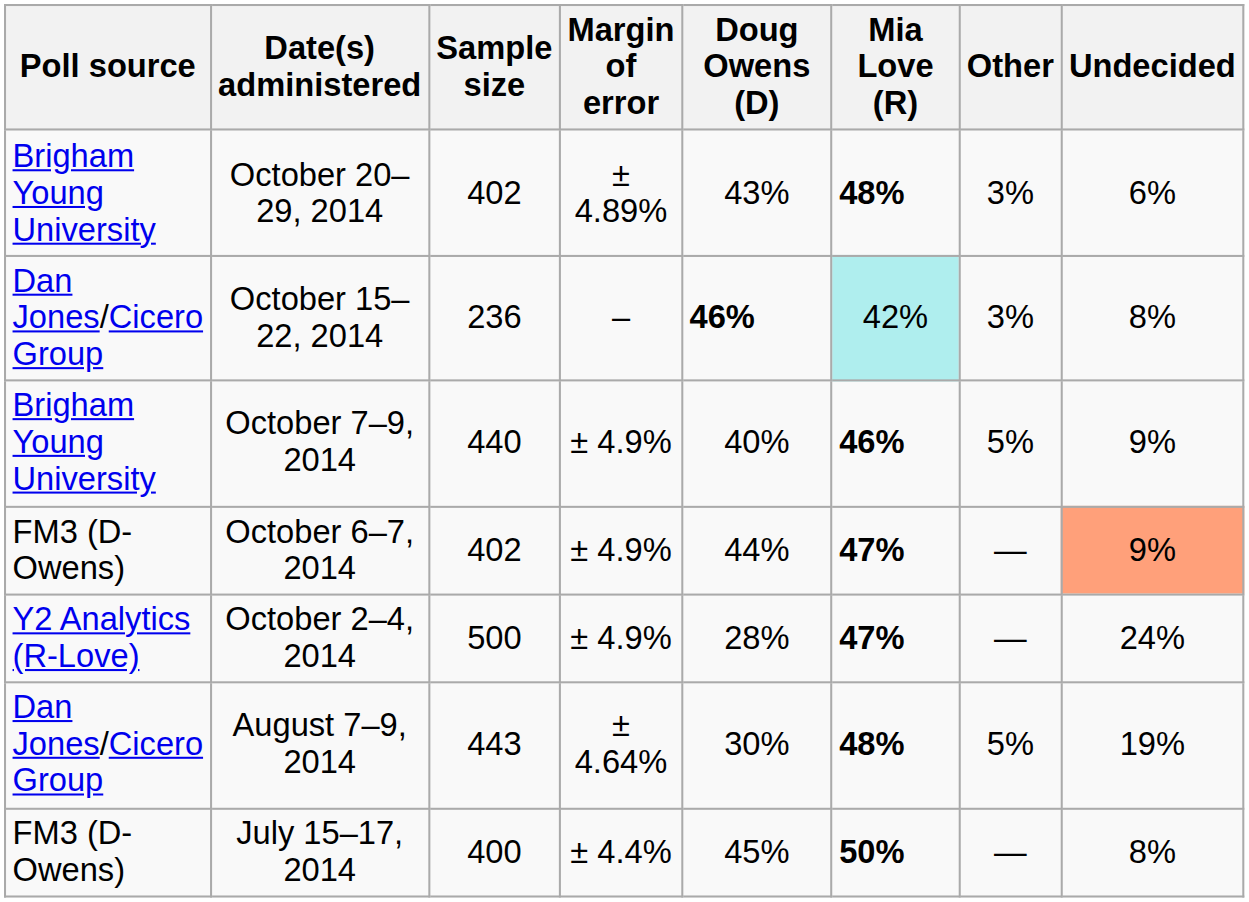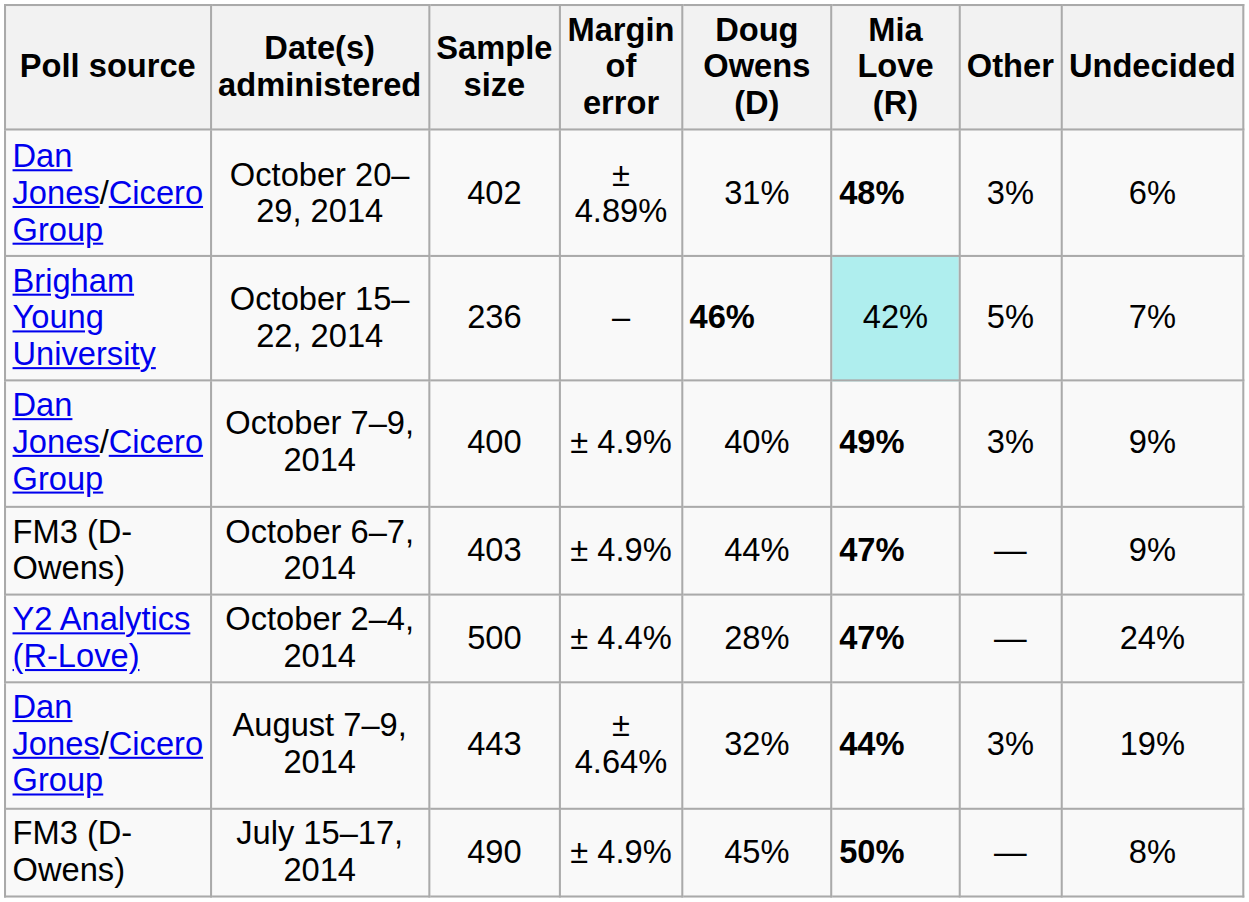 <table class="wikitable">
 <tr>
 <th>Poll source</th>
 <th>Date(s)<br>administered</th>
 <th>Sample<br>size</th>
 <th>Margin of<br>error</th>
 <th style="width:100px;">Doug<br>Owens (D)</th>
 <th style="width:100px;">Mia<br>Love (R)</th>
 <th>Other</th>
 <th>Undecided</th>
 </tr>
 <tr>
-<td><a href='#'>Brigham Young University</a></td>
+<td><a href='#'>Dan Jones</a>/<a href='#'>Cicero Group</a></td>
 <td align=center>October 20–29, 2014</td>
 <td align=center>402</td>
 <td align=center>± 4.89%</td>
-<td align=center>43%</td>
+<td align=center>31%</td>
 <td><strong>48%</strong></td>
 <td align=center>3%</td>
 <td align=center>6%</td>
 </tr>
 <tr>
-<td><a href='#'>Dan Jones</a>/<a href='#'>Cicero Group</a></td>
+<td><a href='#'>Brigham Young University</a></td>
 <td align=center>October 15–22, 2014</td>
 <td align=center>236</td>
 <td align=center>–</td>
 <td><strong>46%</strong></td>
 <td align=center style="background: paleturquoise;">42%</td>
-<td align=center>3%</td>
-<td align=center>8%</td>
+<td align=center>5%</td>
+<td align=center>7%</td>
 </tr>
 <tr>
-<td><a href='#'>Brigham Young University</a></td>
+<td><a href='#'>Dan Jones</a>/<a href='#'>Cicero Group</a></td>
 <td align=center>October 7–9, 2014</td>
-<td align=center>440</td>
+<td align=center>400</td>
 <td align=center>± 4.9%</td>
 <td align=center>40%</td>
-<td><strong>46%</strong></td>
-<td align=center>5%</td>
+<td><strong>49%</strong></td>
+<td align=center>3%</td>
 <td align=center>9%</td>
 </tr>
 <tr>
 <td>FM3 (D-Owens)</td>
 <td align=center>October 6–7, 2014</td>
-<td align=center>402</td>
+<td align=center>403</td>
 <td align=center>± 4.9%</td>
 <td align=center>44%</td>
 <td><strong>47%</strong></td>
 <td align=center>—</td>
-<td align=center style="background: lightsalmon;">9%</td>
+<td align=center>9%</td>
 </tr>
 <tr>
 <td><a href='#'>Y2 Analytics (R-Love)</a></td>
 <td align=center>October 2–4, 2014</td>
 <td align=center>500</td>
-<td align=center>± 4.9%</td>
+<td align=center>± 4.4%</td>
 <td align=center>28%</td>
 <td><strong>47%</strong></td>
 <td align=center>—</td>
 <td align=center colspan=2>24%</td>
 </tr>
 <tr>
 <td><a href='#'>Dan Jones</a>/<a href='#'>Cicero Group</a></td>
 <td align=center>August 7–9, 2014</td>
 <td align=center>443</td>
 <td align=center>± 4.64%</td>
-<td align=center>30%</td>
-<td><strong>48%</strong></td>
-<td align=center>5%</td>
+<td align=center>32%</td>
+<td><strong>44%</strong></td>
+<td align=center>3%</td>
 <td align=center>19%</td>
 </tr>
 <tr>
 <td>FM3 (D-Owens)</td>
 <td align=center>July 15–17, 2014</td>
-<td align=center>400</td>
-<td align=center>± 4.4%</td>
+<td align=center>490</td>
+<td align=center>± 4.9%</td>
 <td align=center>45%</td>
 <td><strong>50%</strong></td>
 <td align=center>—</td>
 <td align=center>8%</td>
 </tr>
 </table>
